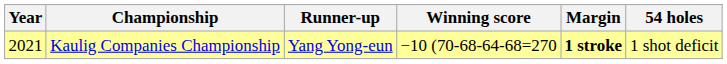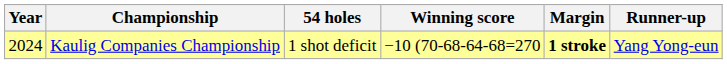 <table class="wikitable">
 <tr>
 <th>Year</th>
 <th>Championship</th>
-<th>Runner-up</th>
+<th>54 holes</th>
 <th>Winning score</th>
 <th>Margin</th>
-<th>54 holes</th>
+<th>Runner-up</th>
 </tr>
 <tr style="background:#FFFF99;">
-<td>2021</td>
+<td>2024</td>
 <td><a href='#'>Kaulig Companies Championship</a></td>
-<td> <a href='#'>Yang Yong-eun</a></td>
+<td>1 shot deficit</td>
 <td>−10 (70-68-64-68=270</td>
 <td><strong>1 stroke</strong></td>
-<td>1 shot deficit</td>
+<td> <a href='#'>Yang Yong-eun</a></td>
 </tr>
 </table>
